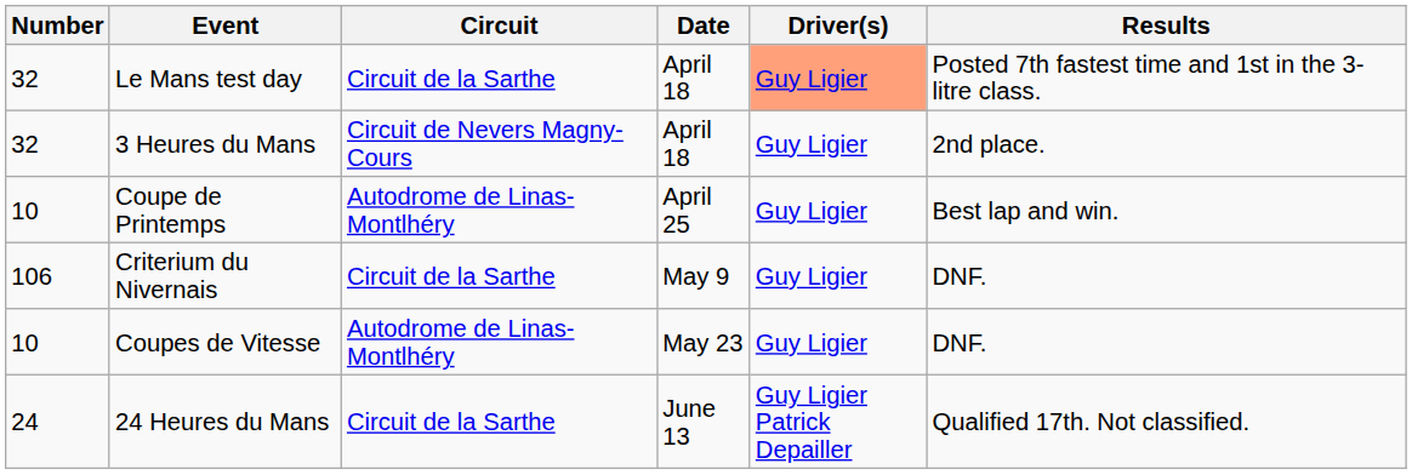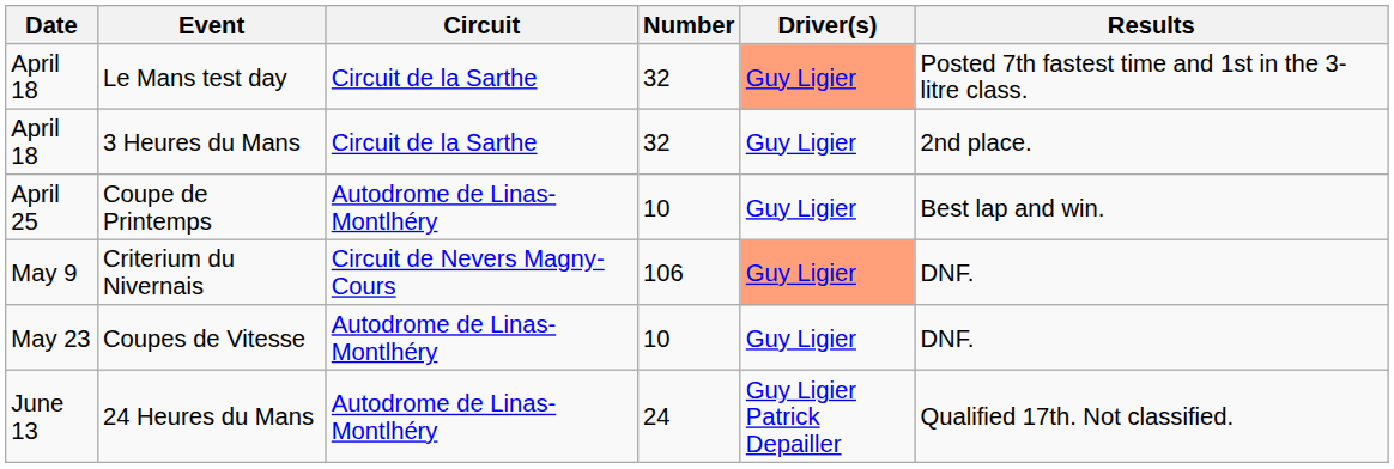 <table class="wikitable" style="text-align:left; font-size:95%">
 <tr>
-<th>Number</th>
+<th>Date</th>
 <th>Event</th>
 <th>Circuit</th>
-<th>Date</th>
+<th>Number</th>
 <th>Driver(s)</th>
 <th>Results</th>
 </tr>
 <tr>
-<td>32</td>
+<td>April 18</td>
 <td>Le Mans test day</td>
 <td><a href='#'>Circuit de la Sarthe</a></td>
-<td>April 18</td>
+<td>32</td>
 <td style="background: lightsalmon;"> <a href='#'>Guy Ligier</a></td>
 <td>Posted 7th fastest time and 1st in the 3-litre class.</td>
 </tr>
 <tr>
+<td>April 18</td>
+<td>3 Heures du Mans</td>
+<td><a href='#'>Circuit de la Sarthe</a></td>
 <td>32</td>
-<td>3 Heures du Mans</td>
-<td><a href='#'>Circuit de Nevers Magny-Cours</a></td>
-<td>April 18</td>
 <td> <a href='#'>Guy Ligier</a></td>
 <td>2nd place.</td>
 </tr>
 <tr>
-<td>10</td>
+<td>April 25</td>
 <td>Coupe de Printemps</td>
 <td><a href='#'>Autodrome de Linas-Montlhéry</a></td>
-<td>April 25</td>
+<td>10</td>
 <td> <a href='#'>Guy Ligier</a></td>
 <td>Best lap and win.</td>
 </tr>
 <tr>
+<td>May 9</td>
+<td>Criterium du Nivernais</td>
+<td><a href='#'>Circuit de Nevers Magny-Cours</a></td>
 <td>106</td>
-<td>Criterium du Nivernais</td>
-<td><a href='#'>Circuit de la Sarthe</a></td>
-<td>May 9</td>
+<td style="background: lightsalmon;"> <a href='#'>Guy Ligier</a></td>
+<td>DNF.</td>
+</tr>
+<tr>
+<td>May 23</td>
+<td>Coupes de Vitesse</td>
+<td><a href='#'>Autodrome de Linas-Montlhéry</a></td>
+<td>10</td>
 <td> <a href='#'>Guy Ligier</a></td>
 <td>DNF.</td>
 </tr>
 <tr>
-<td>10</td>
-<td>Coupes de Vitesse</td>
+<td>June 13</td>
+<td>24 Heures du Mans</td>
 <td><a href='#'>Autodrome de Linas-Montlhéry</a></td>
-<td>May 23</td>
-<td> <a href='#'>Guy Ligier</a></td>
-<td>DNF.</td>
-</tr>
-<tr>
 <td>24</td>
-<td>24 Heures du Mans</td>
-<td><a href='#'>Circuit de la Sarthe</a></td>
-<td>June 13</td>
 <td> <a href='#'>Guy Ligier</a><br> <a href='#'>Patrick Depailler</a></td>
 <td>Qualified 17th. Not classified.</td>
 </tr>
 </table>
